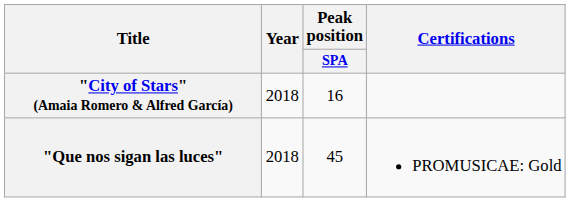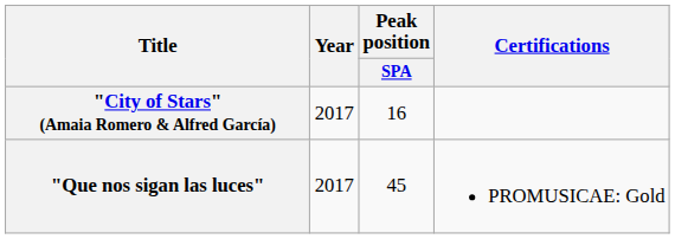 <table class="wikitable plainrowheaders" style="text-align:center;">
 <tr>
 <th scope="col" rowspan="2" style="width:15em;">Title</th>
 <th scope="col" rowspan="2" style="width:1em;">Year</th>
 <th scope="col" colspan="1">Peak position</th>
 <th scope="col" rowspan="2"><a href='#'>Certifications</a></th>
 </tr>
 <tr>
 <th scope="col" style="width:3em;font-size:85%;"><a href='#'>SPA</a><br></th>
 </tr>
 <tr>
 <th scope="row">"<a href='#'>City of Stars</a>"<br><small>(Amaia Romero & Alfred García)</small></th>
-<td>2018</td>
+<td>2017</td>
 <td>16</td>
 <td></td>
 </tr>
 <tr>
 <th scope="row">"Que nos sigan las luces"</th>
-<td>2018</td>
+<td>2017</td>
 <td>45</td>
 <td><br><ul><li>PROMUSICAE: Gold</li></ul></td>
 </tr>
 </table>
